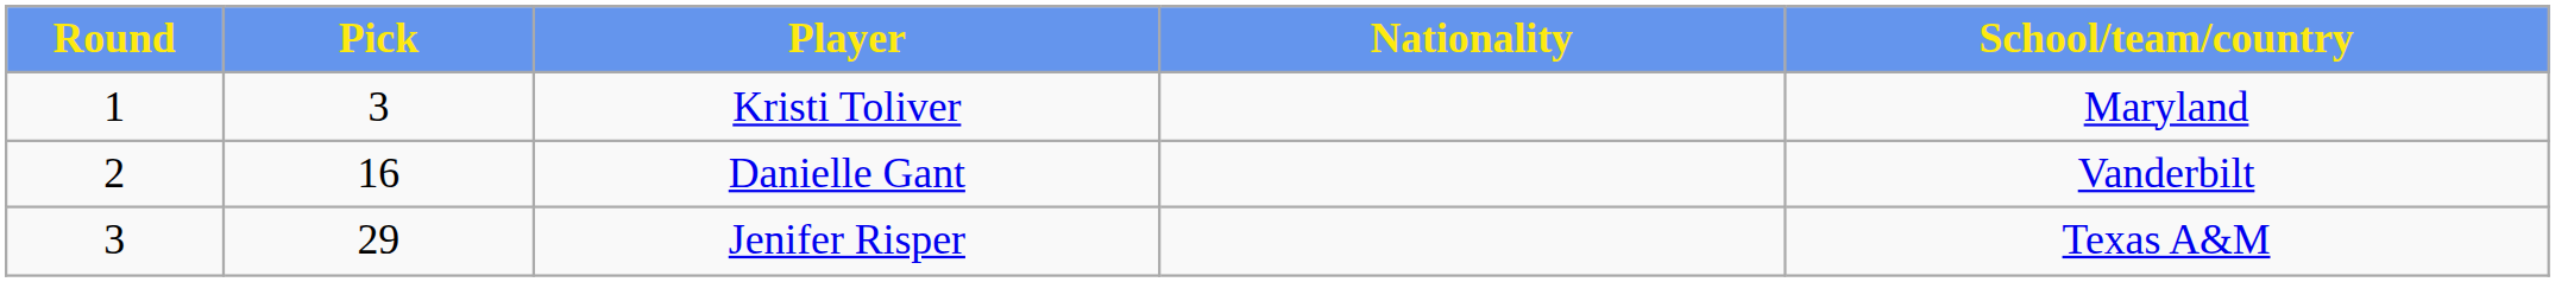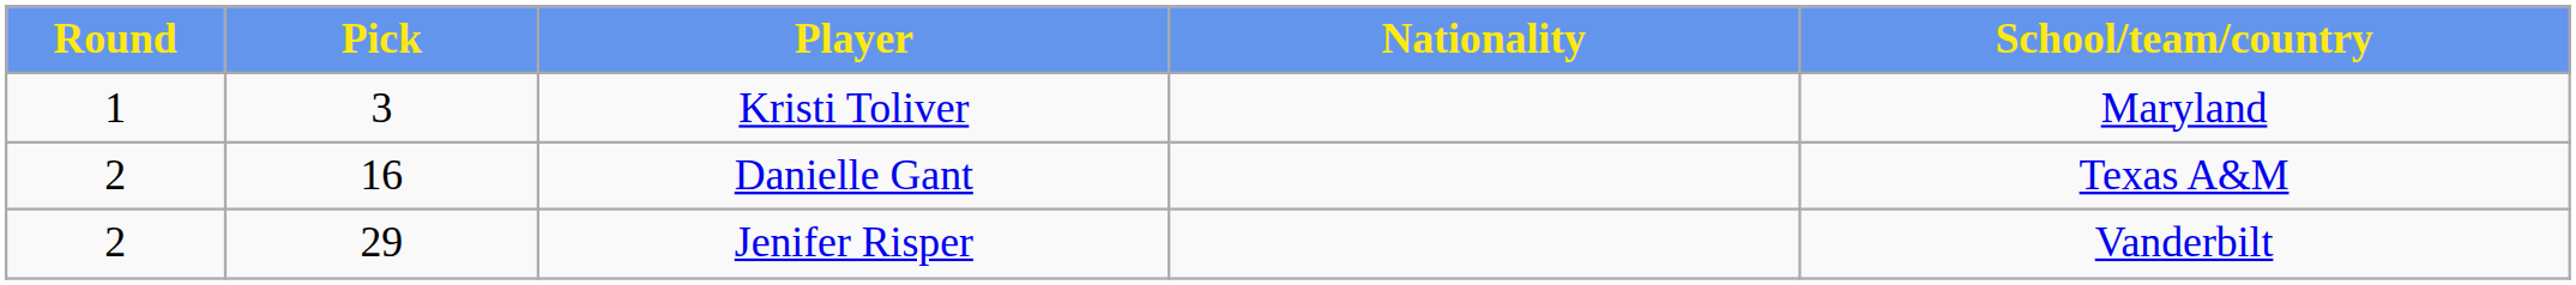 <table class="wikitable" style="text-align:center; width:60em">
 <tr>
 <th style="background:#6495ed; color:#fde910; width:2%;">Round</th>
 <th style="background:#6495ed; color:#fde910; width:5%;">Pick</th>
 <th style="background:#6495ed; color:#fde910; width:10%;">Player</th>
 <th style="background:#6495ed; color:#fde910; width:10%;">Nationality</th>
 <th style="background:#6495ed; color:#fde910; width:10%;">School/team/country</th>
 </tr>
 <tr>
 <td>1</td>
 <td>3</td>
 <td><a href='#'>Kristi Toliver</a></td>
 <td></td>
 <td><a href='#'>Maryland</a></td>
 </tr>
 <tr>
 <td>2</td>
 <td>16</td>
 <td><a href='#'>Danielle Gant</a></td>
 <td></td>
-<td><a href='#'>Vanderbilt</a></td>
+<td><a href='#'>Texas A&M</a></td>
 </tr>
 <tr>
-<td>3</td>
+<td>2</td>
 <td>29</td>
 <td><a href='#'>Jenifer Risper</a></td>
 <td></td>
-<td><a href='#'>Texas A&M</a></td>
+<td><a href='#'>Vanderbilt</a></td>
 </tr>
 </table>
